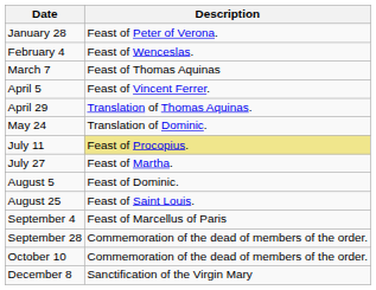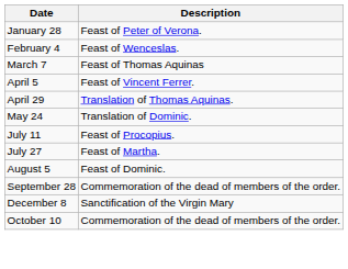 <table class=" wikitable vatop collapsible collapsed ">
 <tr>
 <th scope=col>Date</th>
 <th scope=col>Description</th>
 </tr>
 <tr>
 <td>January 28</td>
 <td>Feast of <a href='#'>Peter of Verona</a>.</td>
 </tr>
 <tr>
 <td>February 4</td>
 <td>Feast of <a href='#'>Wenceslas</a>.</td>
 </tr>
 <tr>
 <td>March 7</td>
 <td>Feast of Thomas Aquinas</td>
 </tr>
 <tr>
 <td>April 5</td>
 <td>Feast of <a href='#'>Vincent Ferrer</a>.</td>
 </tr>
 <tr>
 <td>April 29</td>
 <td><a href='#'>Translation</a> of <a href='#'>Thomas Aquinas</a>.</td>
 </tr>
 <tr>
 <td>May 24</td>
 <td>Translation of <a href='#'>Dominic</a>.</td>
 </tr>
 <tr>
 <td>July 11</td>
-<td style="background: khaki;">Feast of <a href='#'>Procopius</a>.</td>
+<td>Feast of <a href='#'>Procopius</a>.</td>
 </tr>
 <tr>
 <td>July 27</td>
 <td>Feast of <a href='#'>Martha</a>.</td>
 </tr>
 <tr>
 <td>August 5</td>
 <td>Feast of Dominic.</td>
 </tr>
 <tr>
-<td>August 25</td>
-<td>Feast of <a href='#'>Saint Louis</a>.</td>
-</tr>
-<tr>
-<td>September 4</td>
-<td>Feast of Marcellus of Paris</td>
-</tr>
-<tr>
 <td>September 28</td>
-<td>Commemoration of the dead of members of the order.</td>
-</tr>
-<tr>
-<td>October 10</td>
 <td>Commemoration of the dead of members of the order.</td>
 </tr>
 <tr>
 <td>December 8</td>
 <td>Sanctification of the Virgin Mary</td>
 </tr>
+<tr>
+<td>October 10</td>
+<td>Commemoration of the dead of members of the order.</td>
+</tr>
 </table>
